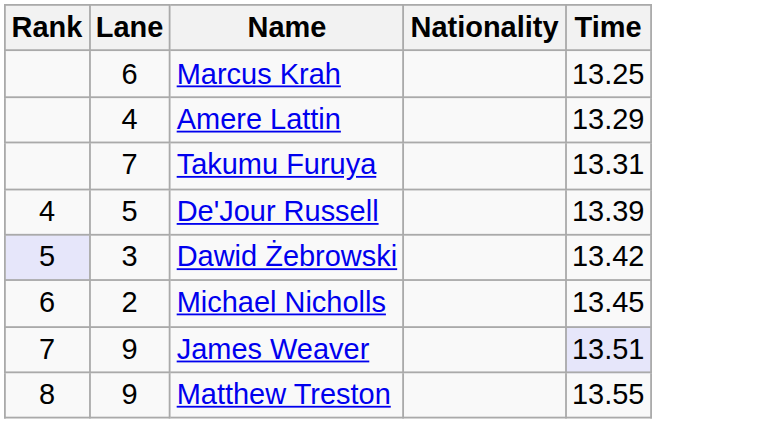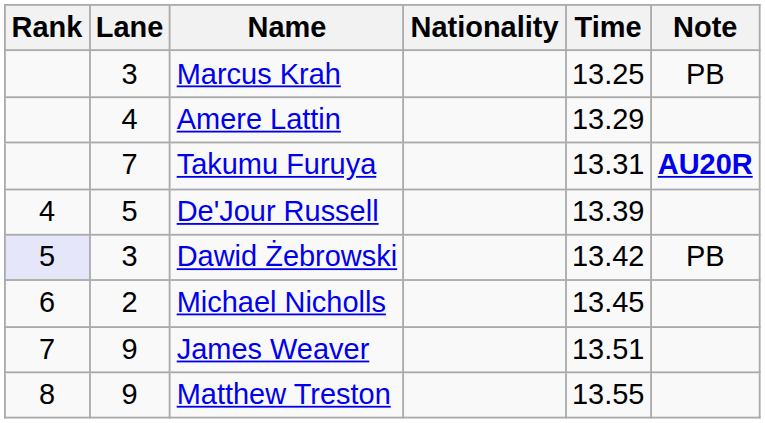 <table class="wikitable sortable" style="text-align:center">
 <tr>
 <th>Rank</th>
 <th>Lane</th>
 <th>Name</th>
 <th>Nationality</th>
 <th>Time</th>
+<th>Note</th>
 </tr>
 <tr>
 <td></td>
-<td>6</td>
+<td>3</td>
 <td align=left><a href='#'>Marcus Krah</a></td>
 <td align=left></td>
 <td>13.25</td>
+<td>PB</td>
 </tr>
 <tr>
 <td></td>
 <td>4</td>
 <td align=left><a href='#'>Amere Lattin</a></td>
 <td align=left></td>
 <td>13.29</td>
+<td></td>
 </tr>
 <tr>
 <td></td>
 <td>7</td>
 <td align=left><a href='#'>Takumu Furuya</a></td>
 <td align=left></td>
 <td>13.31</td>
+<td><strong><a href='#'>AU20R</a></strong></td>
 </tr>
 <tr>
 <td>4</td>
 <td>5</td>
 <td align=left><a href='#'>De'Jour Russell</a></td>
 <td align=left></td>
 <td>13.39</td>
+<td></td>
 </tr>
 <tr>
 <td style="background: lavender;">5</td>
 <td>3</td>
 <td align=left><a href='#'>Dawid Żebrowski</a></td>
 <td align=left></td>
 <td>13.42</td>
+<td>PB</td>
 </tr>
 <tr>
 <td>6</td>
 <td>2</td>
 <td align=left><a href='#'>Michael Nicholls</a></td>
 <td align=left></td>
 <td>13.45</td>
+<td></td>
 </tr>
 <tr>
 <td>7</td>
 <td>9</td>
 <td align=left><a href='#'>James Weaver</a></td>
 <td align=left></td>
-<td style="background: lavender;">13.51</td>
+<td>13.51</td>
+<td></td>
 </tr>
 <tr>
 <td>8</td>
 <td>9</td>
 <td align=left><a href='#'>Matthew Treston</a></td>
 <td align=left></td>
 <td>13.55</td>
+<td></td>
 </tr>
 </table>
